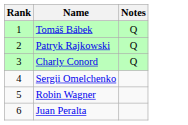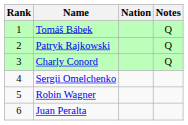 <table class="wikitable sortable" style="text-align:center">
 <tr>
 <th>Rank</th>
 <th>Name</th>
+<th>Nation</th>
 <th>Notes</th>
 </tr>
 <tr bgcolor=bbffbb>
 <td>1</td>
 <td align=left><a href='#'>Tomáš Bábek</a></td>
+<td align=left></td>
 <td>Q</td>
 </tr>
 <tr bgcolor=bbffbb>
 <td>2</td>
 <td align=left><a href='#'>Patryk Rajkowski</a></td>
+<td align=left></td>
 <td>Q</td>
 </tr>
 <tr bgcolor=bbffbb>
 <td>3</td>
 <td align=left><a href='#'>Charly Conord</a></td>
+<td align=left></td>
 <td>Q</td>
 </tr>
 <tr>
 <td>4</td>
 <td align=left><a href='#'>Sergii Omelchenko</a></td>
+<td align=left></td>
 <td></td>
 </tr>
 <tr>
 <td>5</td>
 <td align=left><a href='#'>Robin Wagner</a></td>
+<td align=left></td>
 <td></td>
 </tr>
 <tr>
 <td>6</td>
 <td align=left><a href='#'>Juan Peralta</a></td>
+<td align=left></td>
 <td></td>
 </tr>
 </table>
